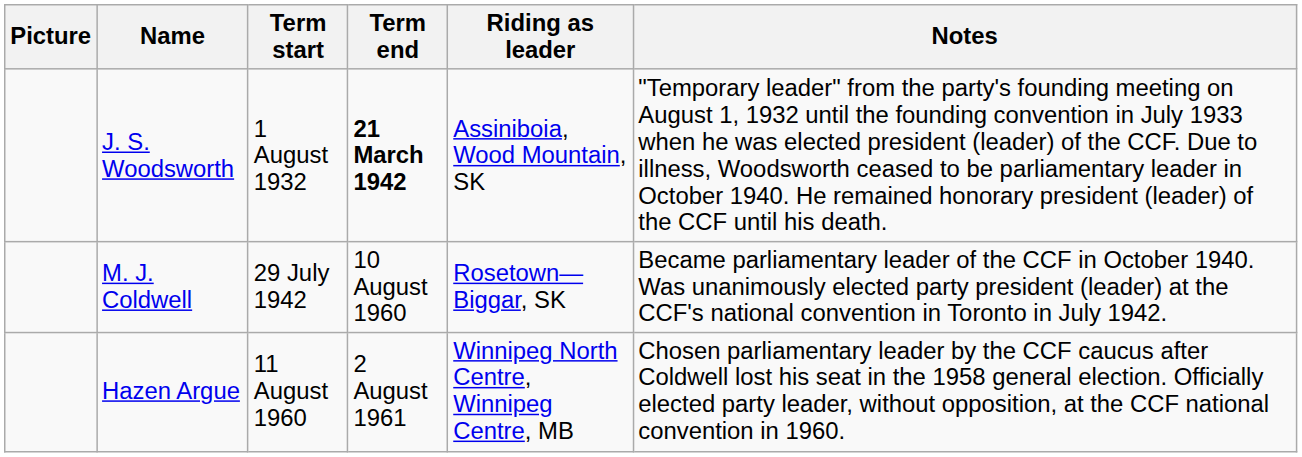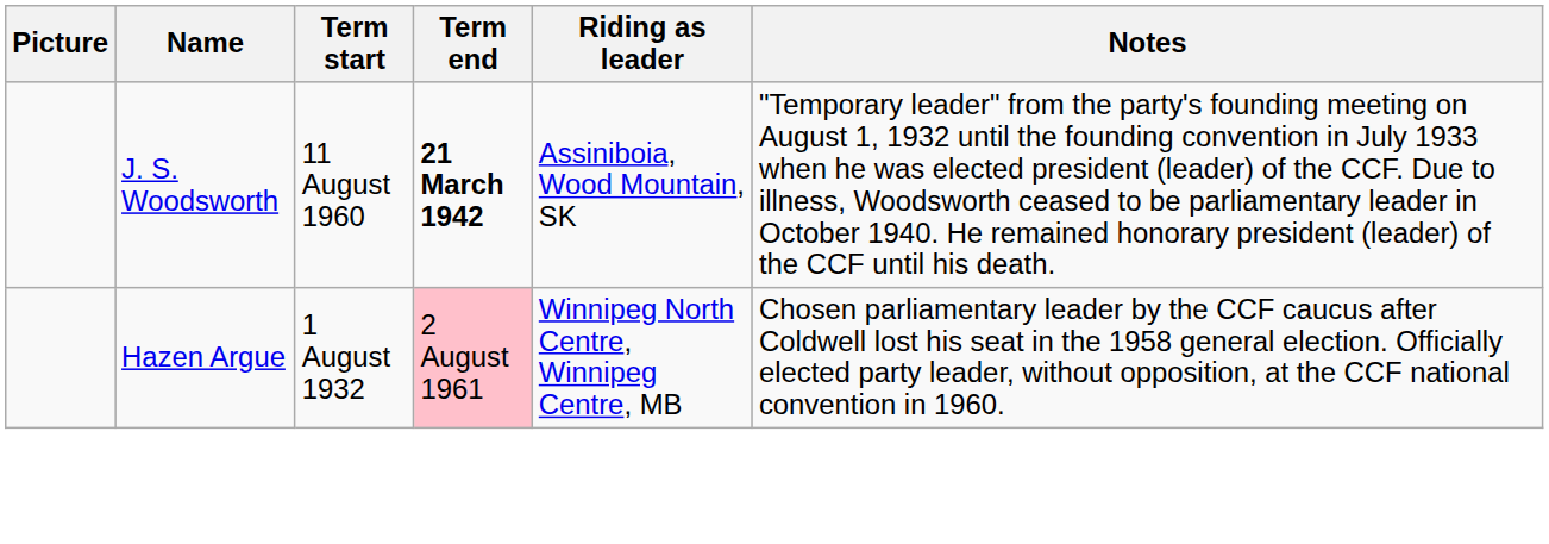 <table class="wikitable">
 <tr>
 <th scope="col">Picture</th>
 <th scope="col">Name</th>
 <th scope="col">Term start</th>
 <th scope="col">Term end</th>
 <th scope="col">Riding as leader</th>
 <th scope="col">Notes</th>
 </tr>
 <tr>
 <td></td>
 <td><a href='#'>J. S. Woodsworth</a></td>
-<td>1 August 1932</td>
+<td>11 August 1960</td>
 <td><strong>21 March 1942</strong></td>
 <td><a href='#'>Assiniboia</a>, <a href='#'>Wood Mountain</a>, SK</td>
 <td>"Temporary leader" from the party's founding meeting on August 1, 1932 until the founding convention in July 1933 when he was elected president (leader) of the CCF. Due to illness, Woodsworth ceased to be parliamentary leader in October 1940. He remained honorary president (leader) of the CCF until his death.</td>
 </tr>
 <tr>
 <td></td>
-<td><a href='#'>M. J. Coldwell</a></td>
-<td>29 July 1942</td>
-<td>10 August 1960</td>
-<td><a href='#'>Rosetown—Biggar</a>, SK</td>
-<td>Became parliamentary leader of the CCF in October 1940. Was unanimously elected party president (leader) at the CCF's national convention in Toronto in July 1942.</td>
-</tr>
-<tr>
-<td></td>
 <td><a href='#'>Hazen Argue</a></td>
-<td>11 August 1960</td>
-<td>2 August 1961</td>
+<td>1 August 1932</td>
+<td style="background: pink;">2 August 1961</td>
 <td><a href='#'>Winnipeg North Centre</a>, <a href='#'>Winnipeg Centre</a>, MB</td>
 <td>Chosen parliamentary leader by the CCF caucus after Coldwell lost his seat in the 1958 general election. Officially elected party leader, without opposition, at the CCF national convention in 1960.</td>
 </tr>
 </table>
